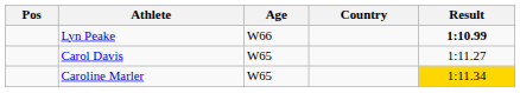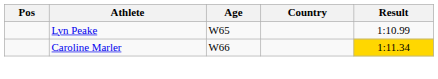 <table class="wikitable"  style="text-align:center; width:50%;">
 <tr>
 <th>Pos</th>
 <th>Athlete</th>
 <th>Age</th>
 <th>Country</th>
 <th>Result</th>
 </tr>
 <tr>
 <td align=center></td>
 <td align=left><a href='#'>Lyn Peake</a></td>
-<td align=left>W66</td>
-<td align=left></td>
-<td><strong>1:10.99</strong></td>
-</tr>
-<tr>
-<td align=center></td>
-<td align=left><a href='#'>Carol Davis</a></td>
 <td align=left>W65</td>
 <td align=left></td>
-<td>1:11.27</td>
+<td>1:10.99</td>
 </tr>
 <tr>
 <td align=center></td>
 <td align=left><a href='#'>Caroline Marler</a></td>
-<td align=left>W65</td>
+<td align=left>W66</td>
 <td align=left></td>
 <td style="background: gold;">1:11.34</td>
 </tr>
 </table>
